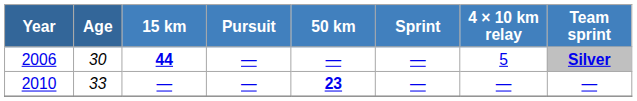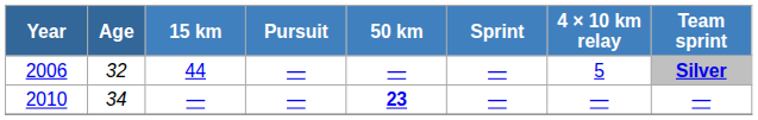 <table class="wikitable" style="font-size:95%; text-align:center; border:grey solid 1px; border-collapse:collapse; background:#ffffff;">
 <tr>
 <th style="background-color:#369; color:white; width:60px;"> Year </th>
 <th style="background-color:#369; color:white; width:40px;"> Age </th>
 <th style="background-color:#4180be; color:white; width:75px;"> 15 km </th>
 <th style="background-color:#4180be; color:white; width:75px;"> Pursuit </th>
 <th style="background-color:#4180be; color:white; width:75px;"> 50 km </th>
 <th style="background-color:#4180be; color:white; width:75px;"> Sprint </th>
 <th style="background-color:#4180be; color:white; width:75px;"> 4 × 10 km <br> relay </th>
 <th style="background-color:#4180be; color:white; width:75px;"> Team <br> sprint </th>
 </tr>
 <tr>
 <td><a href='#'>2006</a></td>
-<td><em>30</em></td>
-<td><strong><a href='#'>44</a></strong></td>
+<td><em>32</em></td>
+<td><a href='#'>44</a></td>
 <td><a href='#'>—</a></td>
 <td><a href='#'>—</a></td>
 <td><a href='#'>—</a></td>
 <td><a href='#'>5</a></td>
 <td style="background:silver;"><a href='#'><strong>Silver</strong></a></td>
 </tr>
 <tr>
 <td><a href='#'>2010</a></td>
-<td><em>33</em></td>
+<td><em>34</em></td>
 <td><a href='#'>—</a></td>
 <td><a href='#'>—</a></td>
 <td><strong><a href='#'>23</a></strong></td>
 <td><a href='#'>—</a></td>
 <td><a href='#'>—</a></td>
 <td><a href='#'>—</a></td>
 </tr>
 <tr>
 </tr>
 </table>
